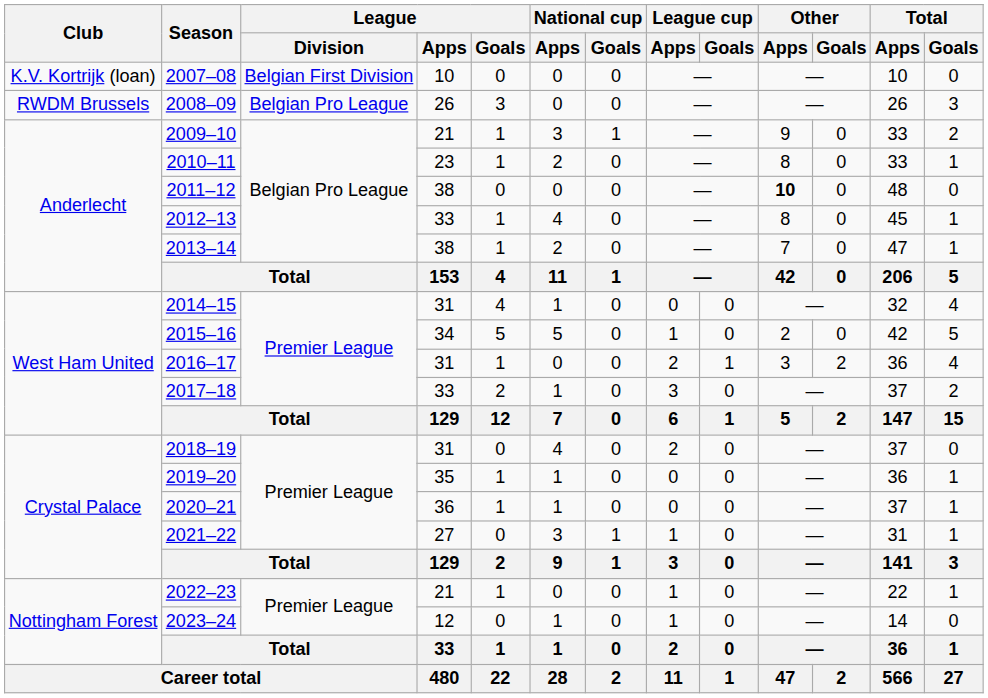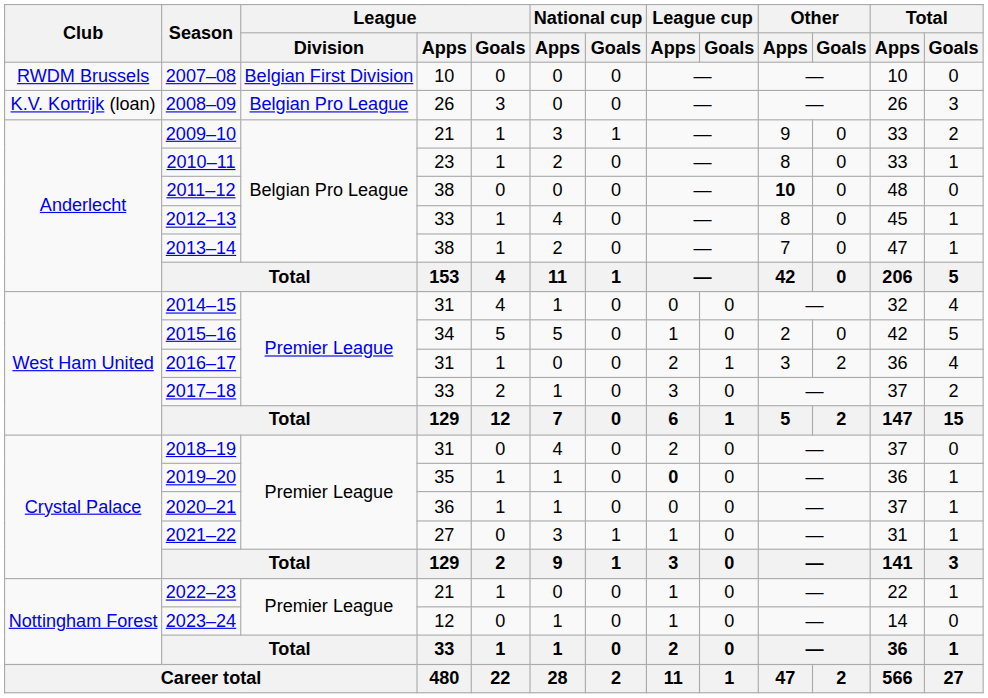 <table class="wikitable" style="text-align: center">
 <tr>
 <th rowspan="2">Club</th>
 <th rowspan="2">Season</th>
 <th colspan="3">League</th>
 <th colspan="2">National cup</th>
 <th colspan="2">League cup</th>
 <th colspan="2">Other</th>
 <th colspan="2">Total</th>
 </tr>
 <tr>
 <th>Division</th>
 <th>Apps</th>
 <th>Goals</th>
 <th>Apps</th>
 <th>Goals</th>
 <th>Apps</th>
 <th>Goals</th>
 <th>Apps</th>
 <th>Goals</th>
 <th>Apps</th>
 <th>Goals</th>
 </tr>
 <tr>
-<td><a href='#'>K.V. Kortrijk</a> (loan)</td>
+<td><a href='#'>RWDM Brussels</a></td>
 <td><a href='#'>2007–08</a></td>
 <td><a href='#'>Belgian First Division</a></td>
 <td>10</td>
 <td>0</td>
 <td>0</td>
 <td>0</td>
 <td colspan="2">—</td>
 <td colspan="2">—</td>
 <td>10</td>
 <td>0</td>
 </tr>
 <tr>
-<td><a href='#'>RWDM Brussels</a></td>
+<td><a href='#'>K.V. Kortrijk</a> (loan)</td>
 <td><a href='#'>2008–09</a></td>
 <td><a href='#'>Belgian Pro League</a></td>
 <td>26</td>
 <td>3</td>
 <td>0</td>
 <td>0</td>
 <td colspan="2">—</td>
 <td colspan="2">—</td>
 <td>26</td>
 <td>3</td>
 </tr>
 <tr>
 <td rowspan="6"><a href='#'>Anderlecht</a></td>
 <td><a href='#'>2009–10</a></td>
 <td rowspan="5">Belgian Pro League</td>
 <td>21</td>
 <td>1</td>
 <td>3</td>
 <td>1</td>
 <td colspan="2">—</td>
 <td>9</td>
 <td>0</td>
 <td>33</td>
 <td>2</td>
 </tr>
 <tr>
 <td><a href='#'>2010–11</a></td>
 <td>23</td>
 <td>1</td>
 <td>2</td>
 <td>0</td>
 <td colspan="2">—</td>
 <td>8</td>
 <td>0</td>
 <td>33</td>
 <td>1</td>
 </tr>
 <tr>
 <td><a href='#'>2011–12</a></td>
 <td>38</td>
 <td>0</td>
 <td>0</td>
 <td>0</td>
 <td colspan="2">—</td>
 <td><strong>10</strong></td>
 <td>0</td>
 <td>48</td>
 <td>0</td>
 </tr>
 <tr>
 <td><a href='#'>2012–13</a></td>
 <td>33</td>
 <td>1</td>
 <td>4</td>
 <td>0</td>
 <td colspan="2">—</td>
 <td>8</td>
 <td>0</td>
 <td>45</td>
 <td>1</td>
 </tr>
 <tr>
 <td><a href='#'>2013–14</a></td>
 <td>38</td>
 <td>1</td>
 <td>2</td>
 <td>0</td>
 <td colspan="2">—</td>
 <td>7</td>
 <td>0</td>
 <td>47</td>
 <td>1</td>
 </tr>
 <tr>
 <th colspan="2">Total</th>
 <th>153</th>
 <th>4</th>
 <th>11</th>
 <th>1</th>
 <th colspan="2">—</th>
 <th>42</th>
 <th>0</th>
 <th>206</th>
 <th>5</th>
 </tr>
 <tr>
 <td rowspan="5"><a href='#'>West Ham United</a></td>
 <td><a href='#'>2014–15</a></td>
 <td rowspan="4"><a href='#'>Premier League</a></td>
 <td>31</td>
 <td>4</td>
 <td>1</td>
 <td>0</td>
 <td>0</td>
 <td>0</td>
 <td colspan="2">—</td>
 <td>32</td>
 <td>4</td>
 </tr>
 <tr>
 <td><a href='#'>2015–16</a></td>
 <td>34</td>
 <td>5</td>
 <td>5</td>
 <td>0</td>
 <td>1</td>
 <td>0</td>
 <td>2</td>
 <td>0</td>
 <td>42</td>
 <td>5</td>
 </tr>
 <tr>
 <td><a href='#'>2016–17</a></td>
 <td>31</td>
 <td>1</td>
 <td>0</td>
 <td>0</td>
 <td>2</td>
 <td>1</td>
 <td>3</td>
 <td>2</td>
 <td>36</td>
 <td>4</td>
 </tr>
 <tr>
 <td><a href='#'>2017–18</a></td>
 <td>33</td>
 <td>2</td>
 <td>1</td>
 <td>0</td>
 <td>3</td>
 <td>0</td>
 <td colspan="2">—</td>
 <td>37</td>
 <td>2</td>
 </tr>
 <tr>
 <th colspan="2">Total</th>
 <th>129</th>
 <th>12</th>
 <th>7</th>
 <th>0</th>
 <th>6</th>
 <th>1</th>
 <th>5</th>
 <th>2</th>
 <th>147</th>
 <th>15</th>
 </tr>
 <tr>
 <td rowspan="5"><a href='#'>Crystal Palace</a></td>
 <td><a href='#'>2018–19</a></td>
 <td rowspan="4">Premier League</td>
 <td>31</td>
 <td>0</td>
 <td>4</td>
 <td>0</td>
 <td>2</td>
 <td>0</td>
 <td colspan="2">—</td>
 <td>37</td>
 <td>0</td>
 </tr>
 <tr>
 <td><a href='#'>2019–20</a></td>
 <td>35</td>
 <td>1</td>
 <td>1</td>
 <td>0</td>
-<td>0</td>
+<td><strong>0</strong></td>
 <td>0</td>
 <td colspan="2">—</td>
 <td>36</td>
 <td>1</td>
 </tr>
 <tr>
 <td><a href='#'>2020–21</a></td>
 <td>36</td>
 <td>1</td>
 <td>1</td>
 <td>0</td>
 <td>0</td>
 <td>0</td>
 <td colspan="2">—</td>
 <td>37</td>
 <td>1</td>
 </tr>
 <tr>
 <td><a href='#'>2021–22</a></td>
 <td>27</td>
 <td>0</td>
 <td>3</td>
 <td>1</td>
 <td>1</td>
 <td>0</td>
 <td colspan="2">—</td>
 <td>31</td>
 <td>1</td>
 </tr>
 <tr>
 <th colspan="2">Total</th>
 <th>129</th>
 <th>2</th>
 <th>9</th>
 <th>1</th>
 <th>3</th>
 <th>0</th>
 <th colspan="2">—</th>
 <th>141</th>
 <th>3</th>
 </tr>
 <tr>
 <td rowspan="3"><a href='#'>Nottingham Forest</a></td>
 <td><a href='#'>2022–23</a></td>
 <td rowspan="2">Premier League</td>
 <td>21</td>
 <td>1</td>
 <td>0</td>
 <td>0</td>
 <td>1</td>
 <td>0</td>
 <td colspan="2">—</td>
 <td>22</td>
 <td>1</td>
 </tr>
 <tr>
 <td><a href='#'>2023–24</a></td>
 <td>12</td>
 <td>0</td>
 <td>1</td>
 <td>0</td>
 <td>1</td>
 <td>0</td>
 <td colspan="2">—</td>
 <td>14</td>
 <td>0</td>
 </tr>
 <tr>
 <th colspan="2">Total</th>
 <th>33</th>
 <th>1</th>
 <th>1</th>
 <th>0</th>
 <th>2</th>
 <th>0</th>
 <th colspan="2">—</th>
 <th>36</th>
 <th>1</th>
 </tr>
 <tr>
 <th colspan="3">Career total</th>
 <th>480</th>
 <th>22</th>
 <th>28</th>
 <th>2</th>
 <th>11</th>
 <th>1</th>
 <th>47</th>
 <th>2</th>
 <th>566</th>
 <th>27</th>
 </tr>
 </table>
